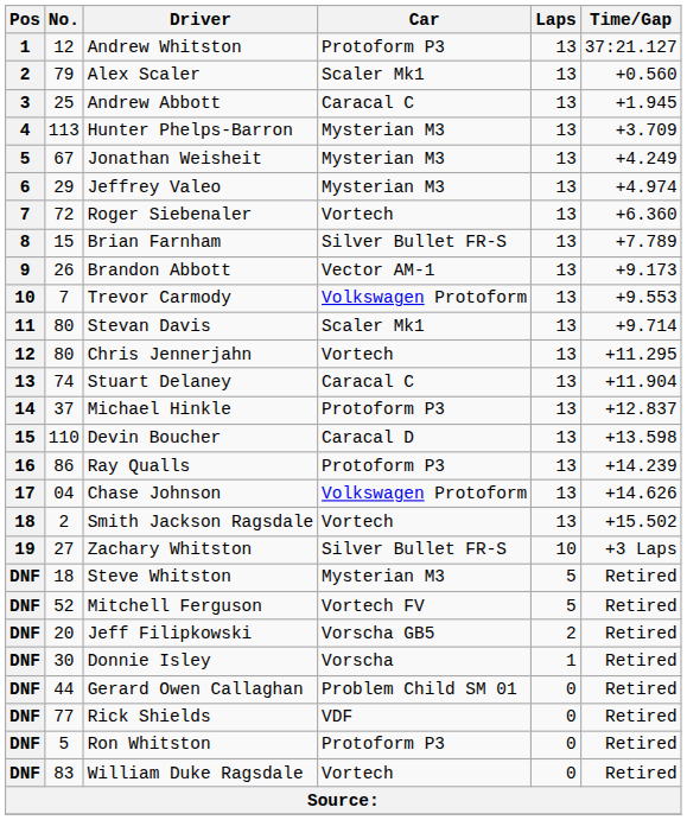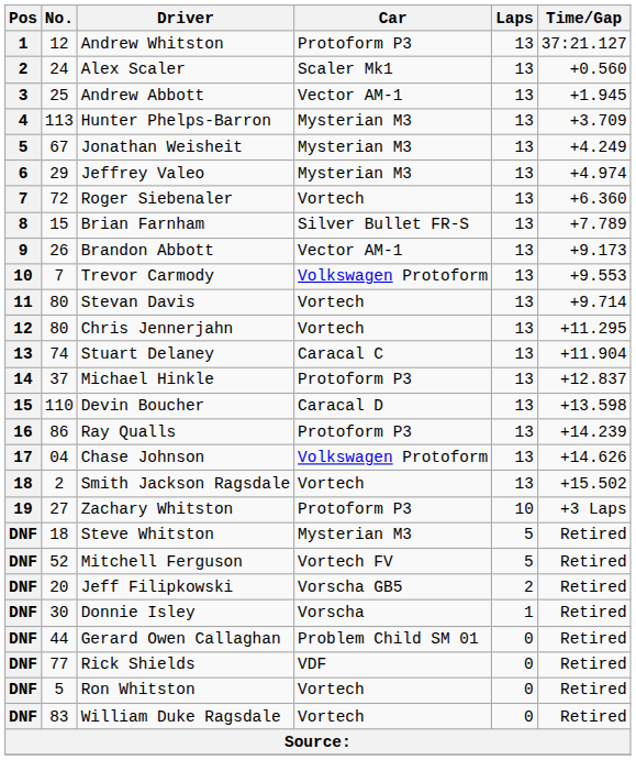 <table class="wikitable">
 <tr>
 <th>Pos</th>
 <th>No.</th>
 <th>Driver</th>
 <th>Car</th>
 <th>Laps</th>
 <th>Time/Gap</th>
 </tr>
 <tr>
 <th>1</th>
 <td align=center>12</td>
 <td> Andrew Whitston</td>
 <td>Protoform P3</td>
 <td align=right>13</td>
 <td align=right>37:21.127</td>
 </tr>
 <tr>
 <th>2</th>
-<td align=center>79</td>
+<td align=center>24</td>
 <td> Alex Scaler</td>
 <td>Scaler Mk1</td>
 <td align=right>13</td>
 <td align=right>+0.560</td>
 </tr>
 <tr>
 <th>3</th>
 <td align=center>25</td>
 <td> Andrew Abbott</td>
-<td>Caracal C</td>
+<td>Vector AM-1</td>
 <td align=right>13</td>
 <td align=right>+1.945</td>
 </tr>
 <tr>
 <th>4</th>
 <td align=center>113</td>
 <td> Hunter Phelps-Barron</td>
 <td>Mysterian M3</td>
 <td align=right>13</td>
 <td align=right>+3.709</td>
 </tr>
 <tr>
 <th>5</th>
 <td align=center>67</td>
 <td> Jonathan Weisheit</td>
 <td>Mysterian M3</td>
 <td align=right>13</td>
 <td align=right>+4.249</td>
 </tr>
 <tr>
 <th>6</th>
 <td align=center>29</td>
 <td> Jeffrey Valeo</td>
 <td>Mysterian M3</td>
 <td align=right>13</td>
 <td align=right>+4.974</td>
 </tr>
 <tr>
 <th>7</th>
 <td align=center>72</td>
 <td> Roger Siebenaler</td>
 <td>Vortech</td>
 <td align=right>13</td>
 <td align=right>+6.360</td>
 </tr>
 <tr>
 <th>8</th>
 <td align=center>15</td>
 <td> Brian Farnham</td>
 <td>Silver Bullet FR-S</td>
 <td align=right>13</td>
 <td align=right>+7.789</td>
 </tr>
 <tr>
 <th>9</th>
 <td align=center>26</td>
 <td> Brandon Abbott</td>
 <td>Vector AM-1</td>
 <td align=right>13</td>
 <td align=right>+9.173</td>
 </tr>
 <tr>
 <th>10</th>
 <td align=center>7</td>
 <td> Trevor Carmody</td>
 <td><a href='#'>Volkswagen</a> Protoform</td>
 <td align=right>13</td>
 <td align=right>+9.553</td>
 </tr>
 <tr>
 <th>11</th>
 <td align=center>80</td>
 <td> Stevan Davis</td>
-<td>Scaler Mk1</td>
+<td>Vortech</td>
 <td align=right>13</td>
 <td align=right>+9.714</td>
 </tr>
 <tr>
 <th>12</th>
 <td align=center>80</td>
 <td> Chris Jennerjahn</td>
 <td>Vortech</td>
 <td align=right>13</td>
 <td align=right>+11.295</td>
 </tr>
 <tr>
 <th>13</th>
 <td align=center>74</td>
 <td> Stuart Delaney</td>
 <td>Caracal C</td>
 <td align=right>13</td>
 <td align=right>+11.904</td>
 </tr>
 <tr>
 <th>14</th>
 <td align=center>37</td>
 <td> Michael Hinkle</td>
 <td>Protoform P3</td>
 <td align=right>13</td>
 <td align=right>+12.837</td>
 </tr>
 <tr>
 <th>15</th>
 <td align=center>110</td>
 <td> Devin Boucher</td>
 <td>Caracal D</td>
 <td align=right>13</td>
 <td align=right>+13.598</td>
 </tr>
 <tr>
 <th>16</th>
 <td align=center>86</td>
 <td> Ray Qualls</td>
 <td>Protoform P3</td>
 <td align=right>13</td>
 <td align=right>+14.239</td>
 </tr>
 <tr>
 <th>17</th>
 <td align=center>04</td>
 <td> Chase Johnson</td>
 <td><a href='#'>Volkswagen</a> Protoform</td>
 <td align=right>13</td>
 <td align=right>+14.626</td>
 </tr>
 <tr>
 <th>18</th>
 <td align=center>2</td>
 <td> Smith Jackson Ragsdale</td>
 <td>Vortech</td>
 <td align=right>13</td>
 <td align=right>+15.502</td>
 </tr>
 <tr>
 <th>19</th>
 <td align=center>27</td>
 <td> Zachary Whitston</td>
-<td>Silver Bullet FR-S</td>
+<td>Protoform P3</td>
 <td align=right>10</td>
 <td align=right>+3 Laps</td>
 </tr>
 <tr>
 <th>DNF</th>
 <td align=center>18</td>
 <td> Steve Whitston</td>
 <td>Mysterian M3</td>
 <td align=right>5</td>
 <td align=right>Retired</td>
 </tr>
 <tr>
 <th>DNF</th>
 <td align=center>52</td>
 <td> Mitchell Ferguson</td>
 <td>Vortech FV</td>
 <td align=right>5</td>
 <td align=right>Retired</td>
 </tr>
 <tr>
 <th>DNF</th>
 <td align=center>20</td>
 <td> Jeff Filipkowski</td>
 <td>Vorscha GB5</td>
 <td align=right>2</td>
 <td align=right>Retired</td>
 </tr>
 <tr>
 <th>DNF</th>
 <td align=center>30</td>
 <td> Donnie Isley</td>
 <td>Vorscha</td>
 <td align=right>1</td>
 <td align=right>Retired</td>
 </tr>
 <tr>
 <th>DNF</th>
 <td align=center>44</td>
 <td> Gerard Owen Callaghan</td>
 <td>Problem Child SM 01</td>
 <td align=right>0</td>
 <td align=right>Retired</td>
 </tr>
 <tr>
 <th>DNF</th>
 <td align=center>77</td>
 <td> Rick Shields</td>
 <td>VDF</td>
 <td align=right>0</td>
 <td align=right>Retired</td>
 </tr>
 <tr>
 <th>DNF</th>
 <td align=center>5</td>
 <td> Ron Whitston</td>
-<td>Protoform P3</td>
+<td>Vortech</td>
 <td align=right>0</td>
 <td align=right>Retired</td>
 </tr>
 <tr>
 <th>DNF</th>
 <td align=center>83</td>
 <td> William Duke Ragsdale</td>
 <td>Vortech</td>
 <td align=right>0</td>
 <td align=right>Retired</td>
 </tr>
 <tr>
 <th colspan=6>Source:</th>
 </tr>
 <tr>
 </tr>
 </table>
